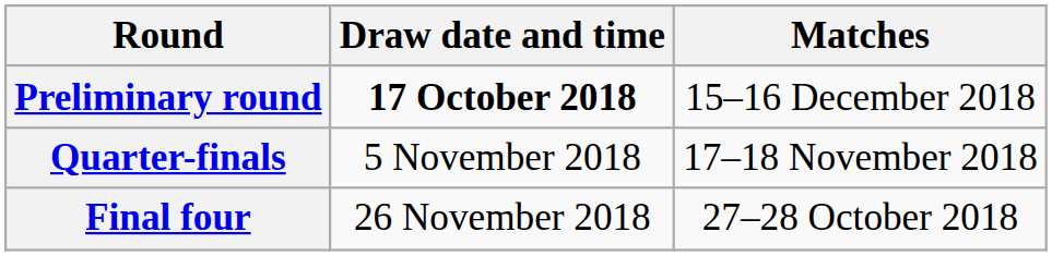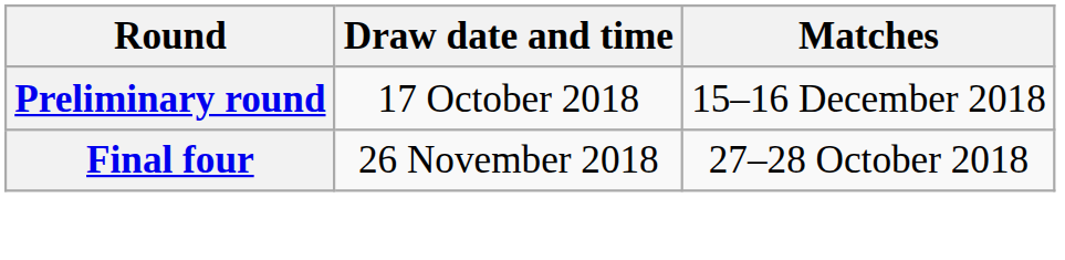 <table class="wikitable" style="text-align:center">
 <tr>
 <th>Round</th>
 <th>Draw date and time</th>
 <th>Matches</th>
 </tr>
 <tr>
 <th><a href='#'>Preliminary round</a></th>
-<td><strong>17 October 2018</strong></td>
+<td>17 October 2018</td>
 <td>15–16 December 2018</td>
-</tr>
-<tr>
-<th><a href='#'>Quarter-finals</a></th>
-<td>5 November 2018</td>
-<td>17–18 November 2018</td>
 </tr>
 <tr>
 <th><a href='#'>Final four</a></th>
 <td>26 November 2018</td>
 <td>27–28 October 2018</td>
 </tr>
 </table>
